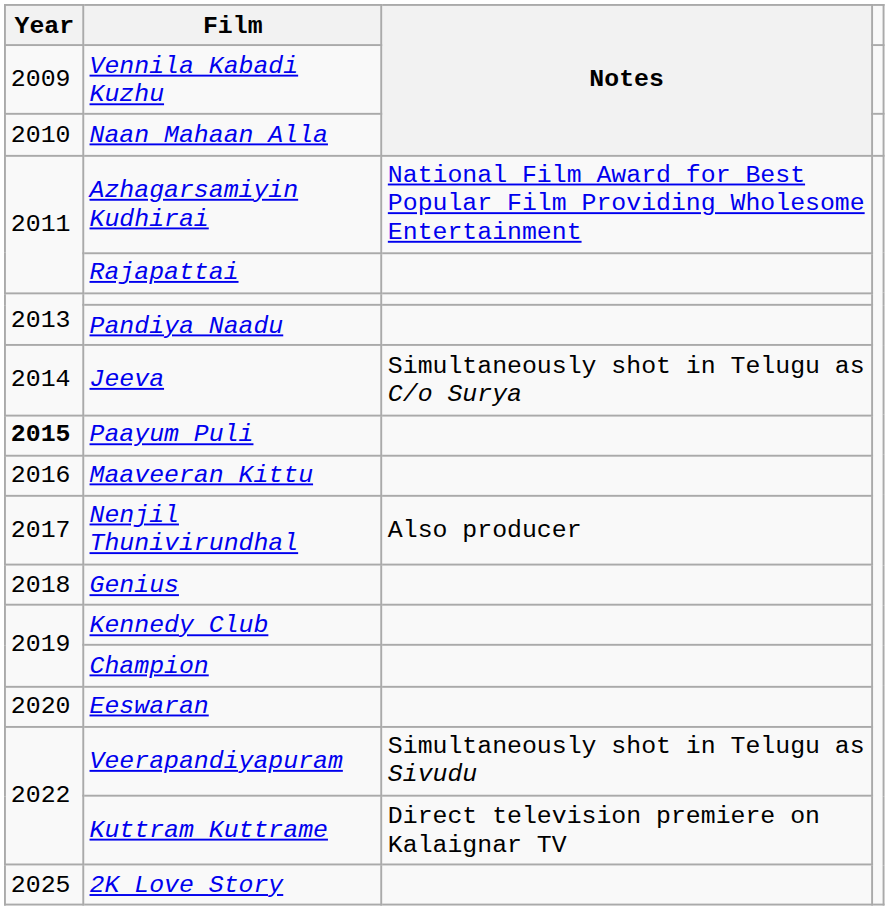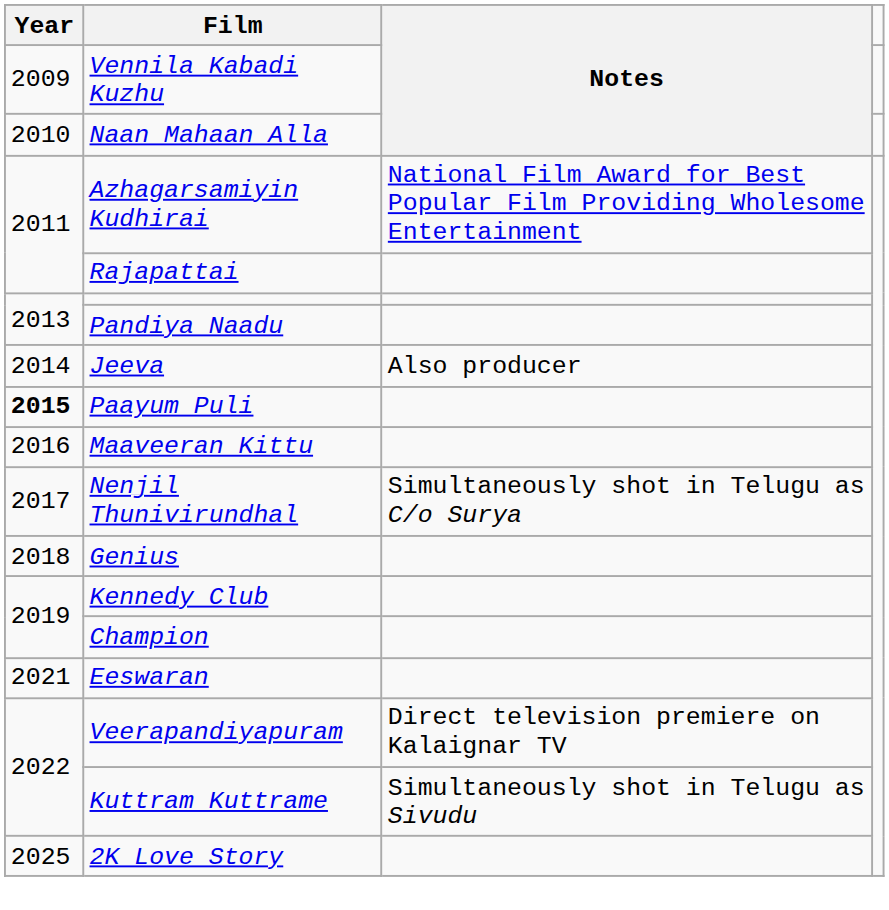 <table class="wikitable sortable">
 <tr>
 <th rowspan="2" style="width:35px;">Year</th>
 <th rowspan="2" style="width:150px;">Film</th>
 <th rowspan="4"  style="text-align:center; width:250px;" class="unsortable">Notes</th>
 </tr>
 <tr>
 </tr>
 <tr>
 <td>2009</td>
 <td><em><a href='#'>Vennila Kabadi Kuzhu</a></em></td>
 <td></td>
 </tr>
 <tr>
 <td>2010</td>
 <td><em><a href='#'>Naan Mahaan Alla</a></em></td>
 <td></td>
 </tr>
 <tr>
 <td rowspan=2>2011</td>
 <td><em><a href='#'>Azhagarsamiyin Kudhirai</a></em></td>
 <td><a href='#'>National Film Award for Best Popular Film Providing Wholesome Entertainment</a></td>
 </tr>
 <tr>
 <td><em><a href='#'>Rajapattai</a></em></td>
 <td></td>
 </tr>
 <tr>
 <td rowspan=2>2013</td>
 <td></td>
 <td></td>
 </tr>
 <tr>
 <td><em><a href='#'>Pandiya Naadu</a></em></td>
 <td></td>
 </tr>
 <tr>
 <td>2014</td>
 <td><em><a href='#'>Jeeva</a></em></td>
-<td>Simultaneously shot in Telugu as <em>C/o Surya</em></td>
+<td>Also producer</td>
 </tr>
 <tr>
 <td><strong>2015</strong></td>
 <td><em><a href='#'>Paayum Puli</a></em></td>
 <td></td>
 </tr>
 <tr>
 <td>2016</td>
 <td><em><a href='#'>Maaveeran Kittu</a></em></td>
 <td></td>
 </tr>
 <tr>
 <td rowspan=1>2017</td>
 <td><em><a href='#'>Nenjil Thunivirundhal</a></em></td>
-<td>Also producer</td>
+<td>Simultaneously shot in Telugu as <em>C/o Surya</em></td>
 </tr>
 <tr>
 <td rowspan="1">2018</td>
 <td><em><a href='#'>Genius</a></em></td>
 <td></td>
 </tr>
 <tr>
 <td rowspan="2">2019</td>
 <td><em><a href='#'>Kennedy Club</a></em></td>
 <td></td>
 </tr>
 <tr>
 <td><em><a href='#'>Champion</a></em></td>
 <td></td>
 </tr>
 <tr>
-<td rowspan=1>2020</td>
+<td rowspan=1>2021</td>
 <td><em><a href='#'>Eeswaran</a></em></td>
 <td></td>
 </tr>
 <tr>
 <td rowspan=2>2022</td>
 <td><em><a href='#'>Veerapandiyapuram</a></em></td>
-<td>Simultaneously shot in Telugu as <em>Sivudu</em></td>
+<td>Direct television premiere on Kalaignar TV</td>
 </tr>
 <tr>
 <td><em><a href='#'>Kuttram Kuttrame</a></em></td>
-<td>Direct television premiere on Kalaignar TV</td>
+<td>Simultaneously shot in Telugu as <em>Sivudu</em></td>
 </tr>
 <tr>
 <td>2025</td>
 <td><em><a href='#'>2K Love Story</a></em></td>
 <td></td>
 </tr>
 </table>
